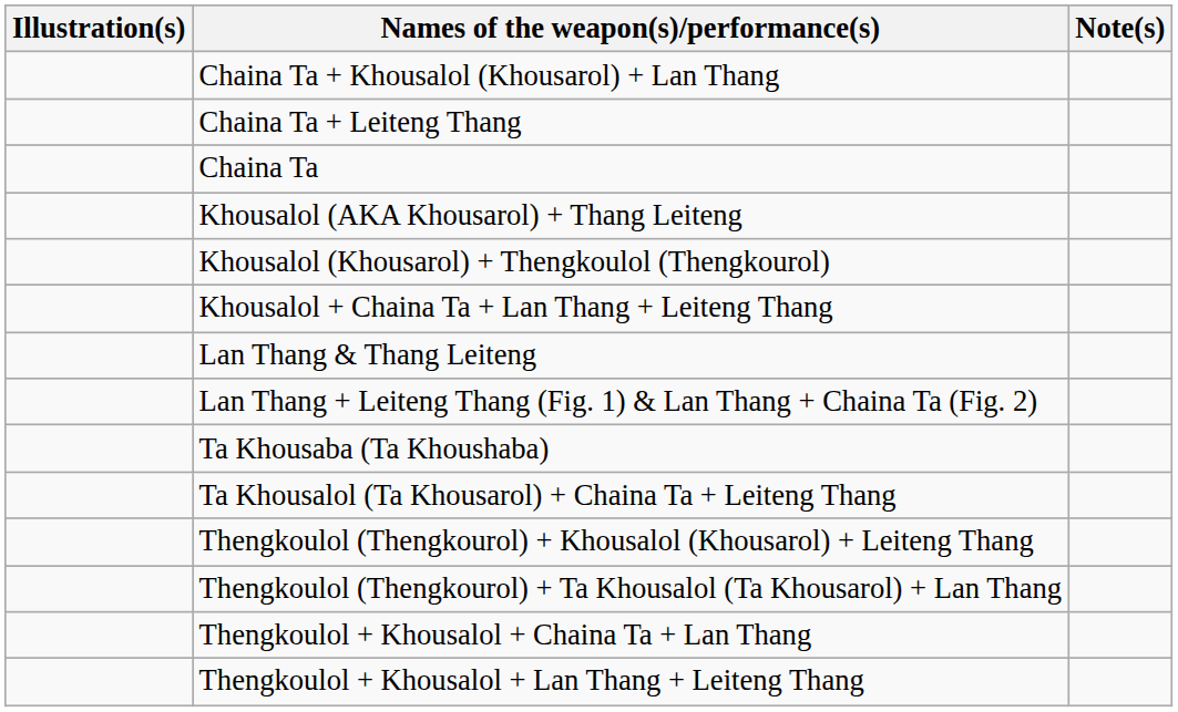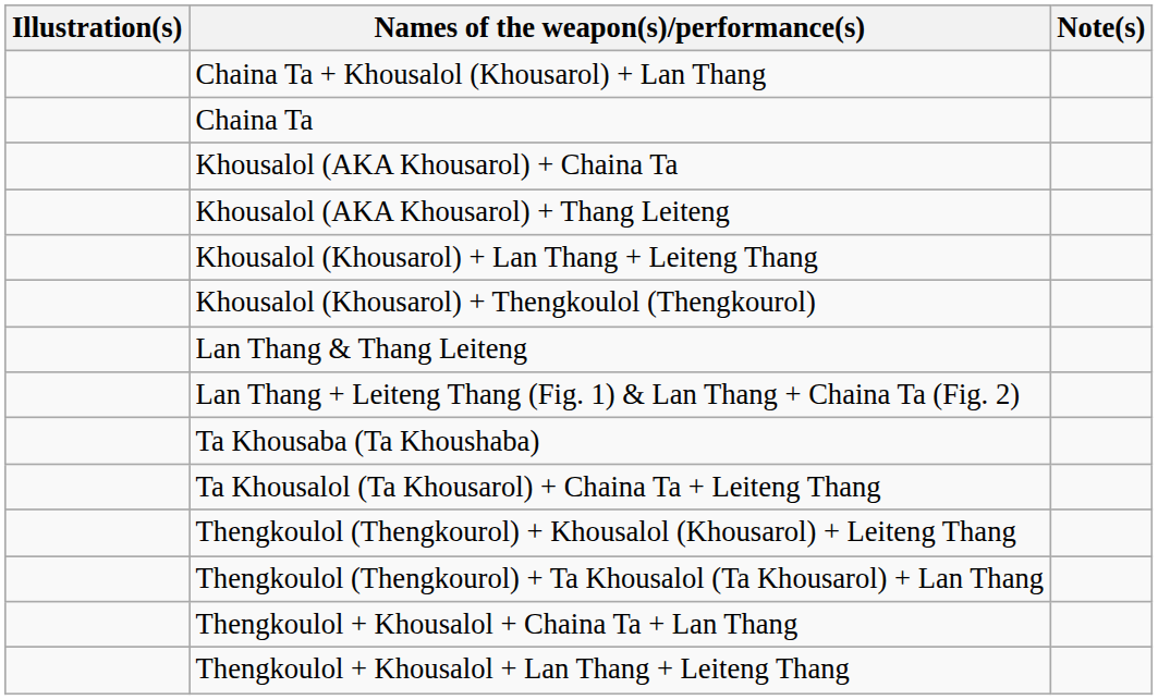 <table class="wikitable">
 <tr>
 <th>Illustration(s)</th>
 <th>Names of the weapon(s)/performance(s)</th>
 <th>Note(s)</th>
 </tr>
 <tr>
 <td></td>
 <td>Chaina Ta + Khousalol (Khousarol) + Lan Thang</td>
 <td></td>
 </tr>
 <tr>
 <td></td>
-<td>Chaina Ta + Leiteng Thang</td>
+<td>Chaina Ta</td>
 <td></td>
 </tr>
 <tr>
 <td></td>
-<td>Chaina Ta</td>
+<td>Khousalol (AKA Khousarol) + Chaina Ta</td>
 <td></td>
 </tr>
 <tr>
 <td></td>
 <td>Khousalol (AKA Khousarol) + Thang Leiteng</td>
 <td></td>
 </tr>
 <tr>
 <td></td>
-<td>Khousalol (Khousarol) + Thengkoulol (Thengkourol)</td>
+<td>Khousalol (Khousarol) + Lan Thang + Leiteng Thang</td>
 <td></td>
 </tr>
 <tr>
 <td></td>
-<td>Khousalol + Chaina Ta + Lan Thang + Leiteng Thang</td>
+<td>Khousalol (Khousarol) + Thengkoulol (Thengkourol)</td>
 <td></td>
 </tr>
 <tr>
 <td></td>
 <td>Lan Thang & Thang Leiteng</td>
 <td></td>
 </tr>
 <tr>
 <td></td>
 <td>Lan Thang + Leiteng Thang (Fig. 1) & Lan Thang + Chaina Ta (Fig. 2)</td>
 <td></td>
 </tr>
 <tr>
 <td></td>
 <td>Ta Khousaba (Ta Khoushaba)</td>
 <td></td>
 </tr>
 <tr>
 <td></td>
 <td>Ta Khousalol (Ta Khousarol) + Chaina Ta + Leiteng Thang</td>
 <td></td>
 </tr>
 <tr>
 <td></td>
 <td>Thengkoulol (Thengkourol) + Khousalol (Khousarol) + Leiteng Thang</td>
 <td></td>
 </tr>
 <tr>
 <td></td>
 <td>Thengkoulol (Thengkourol) + Ta Khousalol (Ta Khousarol) + Lan Thang</td>
 <td></td>
 </tr>
 <tr>
 <td></td>
 <td>Thengkoulol + Khousalol + Chaina Ta + Lan Thang</td>
 <td></td>
 </tr>
 <tr>
 <td></td>
 <td>Thengkoulol + Khousalol + Lan Thang + Leiteng Thang</td>
 <td></td>
 </tr>
 </table>
